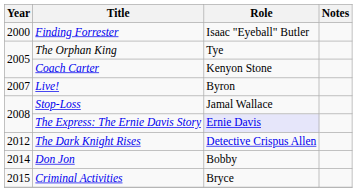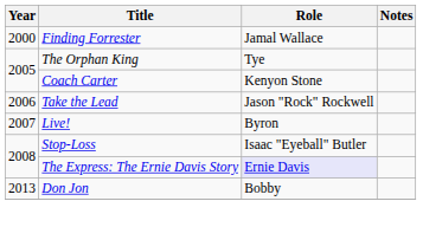 <table class="wikitable sortable">
 <tr>
 <th>Year</th>
 <th>Title</th>
 <th>Role</th>
 <th>Notes</th>
 </tr>
 <tr>
 <td>2000</td>
 <td><em><a href='#'>Finding Forrester</a></em></td>
-<td>Isaac "Eyeball" Butler</td>
+<td>Jamal Wallace</td>
 <td></td>
 </tr>
 <tr>
 <td rowspan="2">2005</td>
 <td><em>The Orphan King</em></td>
 <td>Tye</td>
 <td></td>
 </tr>
 <tr>
 <td><em><a href='#'>Coach Carter</a></em></td>
 <td>Kenyon Stone</td>
 <td></td>
 </tr>
 <tr>
+<td>2006</td>
+<td><em><a href='#'>Take the Lead</a></em></td>
+<td>Jason "Rock" Rockwell</td>
+<td></td>
+</tr>
+<tr>
 <td>2007</td>
 <td><a href='#'><em>Live!</em></a></td>
 <td>Byron</td>
 <td></td>
 </tr>
 <tr>
 <td rowspan="2">2008</td>
 <td><em><a href='#'>Stop-Loss</a></em></td>
-<td>Jamal Wallace</td>
+<td>Isaac "Eyeball" Butler</td>
 <td></td>
 </tr>
 <tr>
 <td><em><a href='#'>The Express: The Ernie Davis Story</a></em></td>
 <td style="background: lavender;"><a href='#'>Ernie Davis</a></td>
 <td></td>
 </tr>
 <tr>
-<td>2012</td>
-<td><em><a href='#'>The Dark Knight Rises</a></em></td>
-<td><a href='#'>Detective Crispus Allen</a></td>
-<td></td>
-</tr>
-<tr>
-<td>2014</td>
+<td>2013</td>
 <td><em><a href='#'>Don Jon</a></em></td>
 <td>Bobby</td>
 <td></td>
 </tr>
 <tr>
-<td>2015</td>
-<td><em><a href='#'>Criminal Activities</a></em></td>
-<td>Bryce</td>
-<td></td>
-</tr>
-<tr>
 </tr>
 </table>
